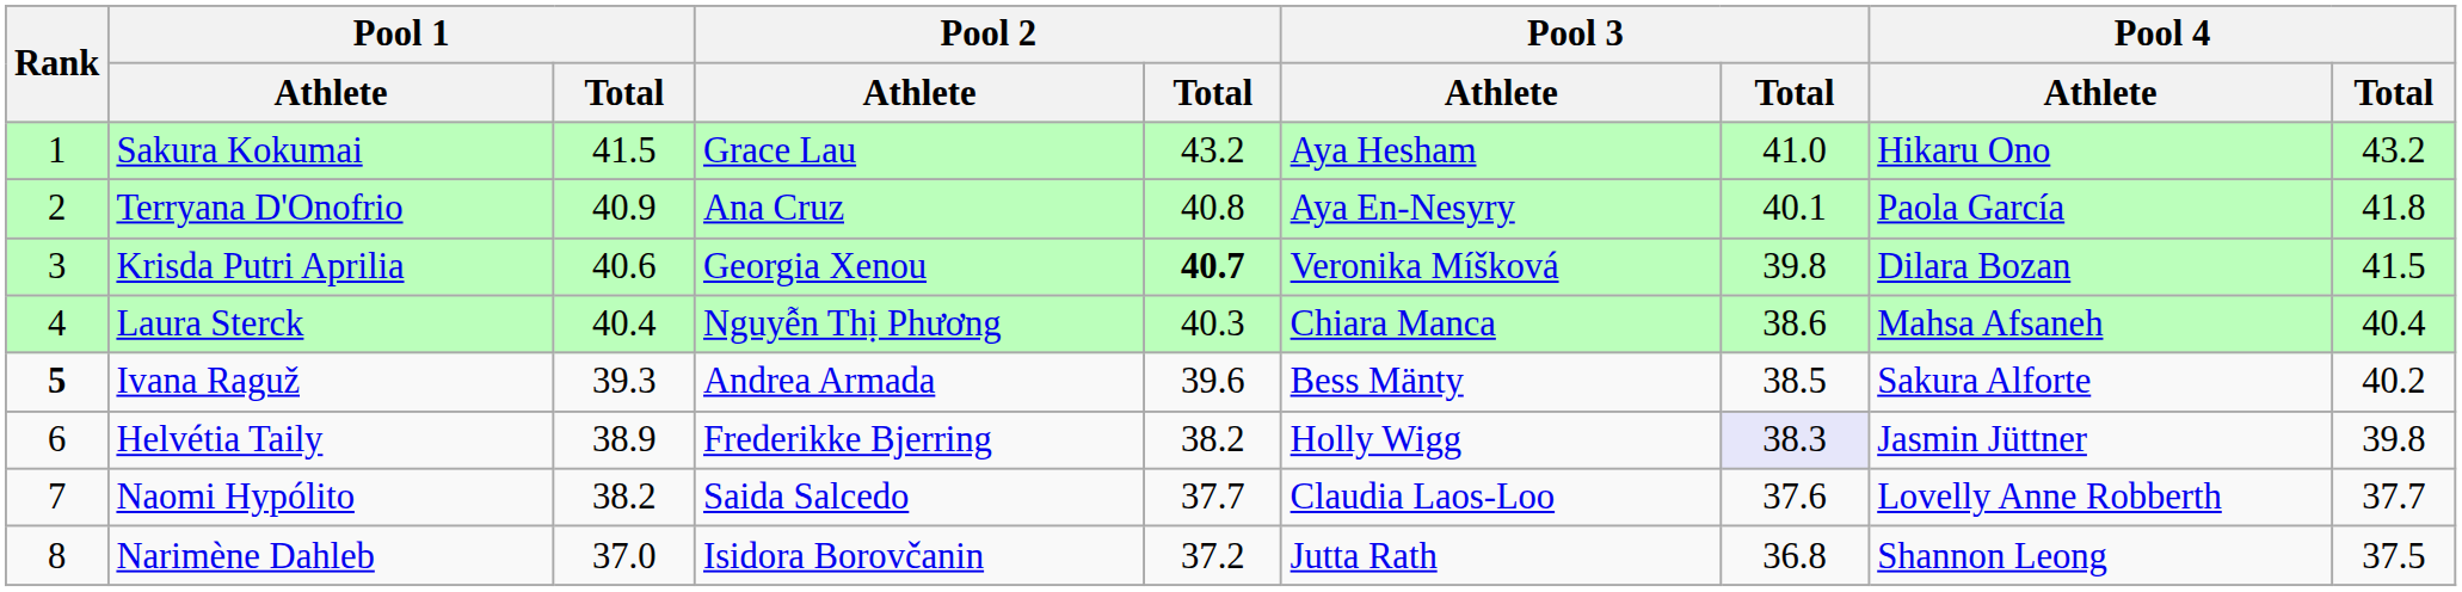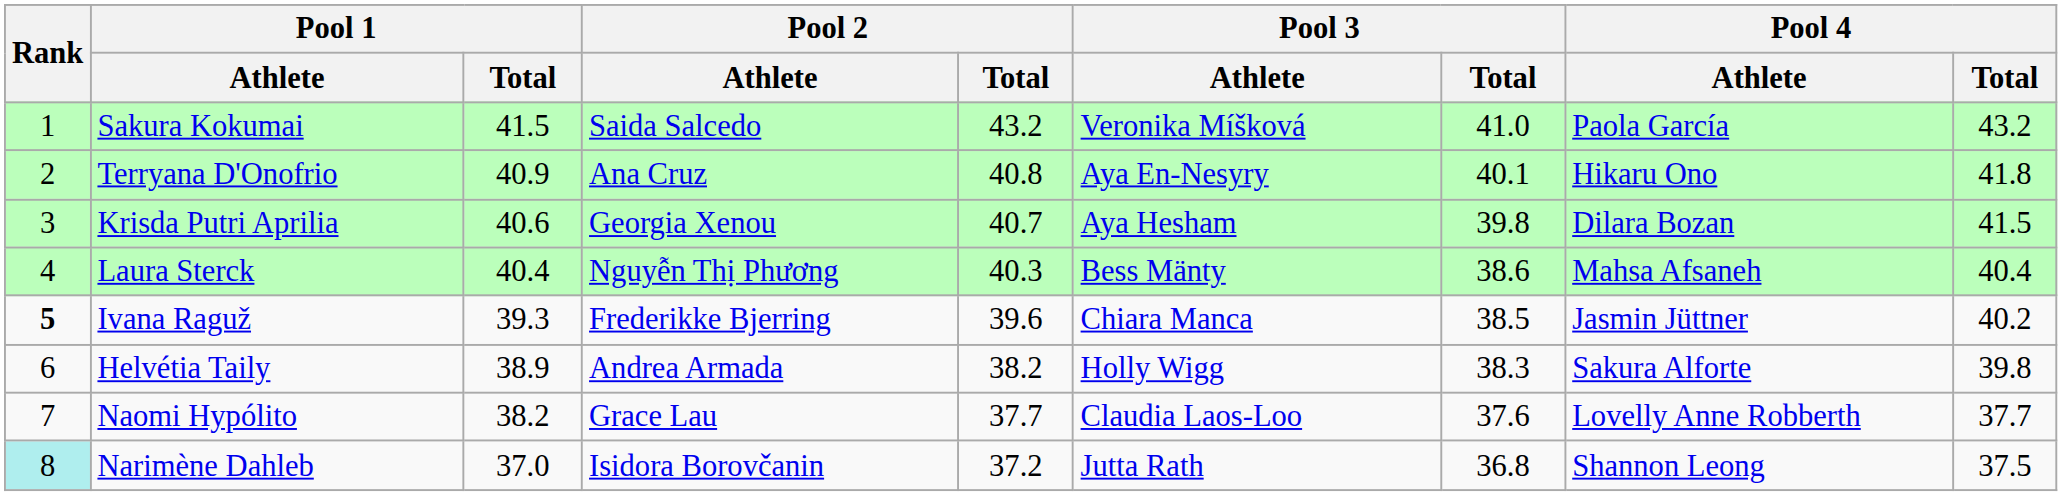 <table class="wikitable" style="text-align:center;">
 <tr>
 <th rowspan=2>Rank</th>
 <th colspan=2 width=250>Pool 1</th>
 <th colspan=2 width=250>Pool 2</th>
 <th colspan=2 width=250>Pool 3</th>
 <th colspan=2 width=250>Pool 4</th>
 </tr>
 <tr>
 <th>Athlete</th>
 <th>Total</th>
 <th>Athlete</th>
 <th>Total</th>
 <th>Athlete</th>
 <th>Total</th>
 <th>Athlete</th>
 <th>Total</th>
 </tr>
 <tr bgcolor=bbffbb>
 <td>1</td>
 <td align=left> <a href='#'>Sakura Kokumai</a></td>
 <td>41.5</td>
-<td align=left> <a href='#'>Grace Lau</a></td>
+<td align=left> <a href='#'>Saida Salcedo</a></td>
 <td>43.2</td>
-<td align=left> <a href='#'>Aya Hesham</a></td>
+<td align=left> <a href='#'>Veronika Míšková</a></td>
 <td>41.0</td>
-<td align=left> <a href='#'>Hikaru Ono</a></td>
+<td align=left> <a href='#'>Paola García</a></td>
 <td>43.2</td>
 </tr>
 <tr bgcolor=bbffbb>
 <td>2</td>
 <td align=left> <a href='#'>Terryana D'Onofrio</a></td>
 <td>40.9</td>
 <td align=left> <a href='#'>Ana Cruz</a></td>
 <td>40.8</td>
 <td align=left> <a href='#'>Aya En-Nesyry</a></td>
 <td>40.1</td>
-<td align=left> <a href='#'>Paola García</a></td>
+<td align=left> <a href='#'>Hikaru Ono</a></td>
 <td>41.8</td>
 </tr>
 <tr bgcolor=bbffbb>
 <td>3</td>
 <td align=left> <a href='#'>Krisda Putri Aprilia</a></td>
 <td>40.6</td>
 <td align=left> <a href='#'>Georgia Xenou</a></td>
-<td><strong>40.7</strong></td>
-<td align=left> <a href='#'>Veronika Míšková</a></td>
+<td>40.7</td>
+<td align=left> <a href='#'>Aya Hesham</a></td>
 <td>39.8</td>
 <td align=left> <a href='#'>Dilara Bozan</a></td>
 <td>41.5</td>
 </tr>
 <tr bgcolor=bbffbb>
 <td>4</td>
 <td align=left> <a href='#'>Laura Sterck</a></td>
 <td>40.4</td>
 <td align=left> <a href='#'>Nguyễn Thị Phương</a></td>
 <td>40.3</td>
-<td align=left> <a href='#'>Chiara Manca</a></td>
+<td align=left> <a href='#'>Bess Mänty</a></td>
 <td>38.6</td>
 <td align=left> <a href='#'>Mahsa Afsaneh</a></td>
 <td>40.4</td>
 </tr>
 <tr>
 <td><strong>5</strong></td>
 <td align=left> <a href='#'>Ivana Raguž</a></td>
 <td>39.3</td>
-<td align=left> <a href='#'>Andrea Armada</a></td>
+<td align=left> <a href='#'>Frederikke Bjerring</a></td>
 <td>39.6</td>
-<td align=left> <a href='#'>Bess Mänty</a></td>
+<td align=left> <a href='#'>Chiara Manca</a></td>
 <td>38.5</td>
-<td align=left> <a href='#'>Sakura Alforte</a></td>
+<td align=left> <a href='#'>Jasmin Jüttner</a></td>
 <td>40.2</td>
 </tr>
 <tr>
 <td>6</td>
 <td align=left> <a href='#'>Helvétia Taily</a></td>
 <td>38.9</td>
-<td align=left> <a href='#'>Frederikke Bjerring</a></td>
+<td align=left> <a href='#'>Andrea Armada</a></td>
 <td>38.2</td>
 <td align=left> <a href='#'>Holly Wigg</a></td>
-<td style="background: lavender;">38.3</td>
-<td align=left> <a href='#'>Jasmin Jüttner</a></td>
+<td>38.3</td>
+<td align=left> <a href='#'>Sakura Alforte</a></td>
 <td>39.8</td>
 </tr>
 <tr>
 <td>7</td>
 <td align=left> <a href='#'>Naomi Hypólito</a></td>
 <td>38.2</td>
-<td align=left> <a href='#'>Saida Salcedo</a></td>
+<td align=left> <a href='#'>Grace Lau</a></td>
 <td>37.7</td>
 <td align=left> <a href='#'>Claudia Laos-Loo</a></td>
 <td>37.6</td>
 <td align=left> <a href='#'>Lovelly Anne Robberth</a></td>
 <td>37.7</td>
 </tr>
 <tr>
-<td>8</td>
+<td style="background: paleturquoise;">8</td>
 <td align=left>  <a href='#'>Narimène Dahleb</a></td>
 <td>37.0</td>
 <td align=left> <a href='#'>Isidora Borovčanin</a></td>
 <td>37.2</td>
 <td align=left> <a href='#'>Jutta Rath</a></td>
 <td>36.8</td>
 <td align=left> <a href='#'>Shannon Leong</a></td>
 <td>37.5</td>
 </tr>
 </table>
